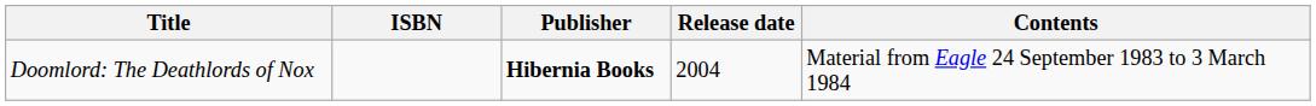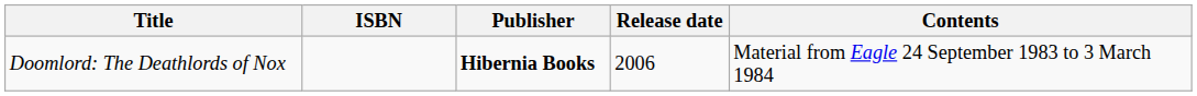 <table class="wikitable" width="75%">
 <tr>
 <th width=25%>Title</th>
 <th width=13%>ISBN</th>
 <th width=13%>Publisher</th>
 <th width=10%>Release date</th>
 <th width=40%>Contents</th>
 </tr>
 <tr>
 <td><em>Doomlord: The Deathlords of Nox</em></td>
 <td></td>
 <td><strong>Hibernia Books</strong></td>
-<td>2004</td>
+<td>2006</td>
 <td>Material from <em><a href='#'>Eagle</a></em> 24 September 1983 to 3 March 1984</td>
 </tr>
 </table>
